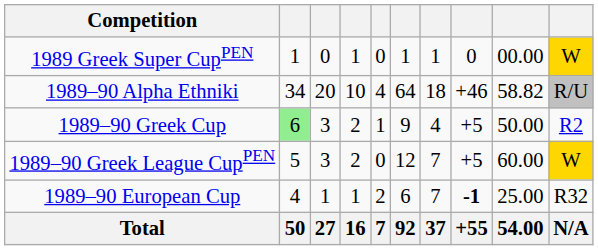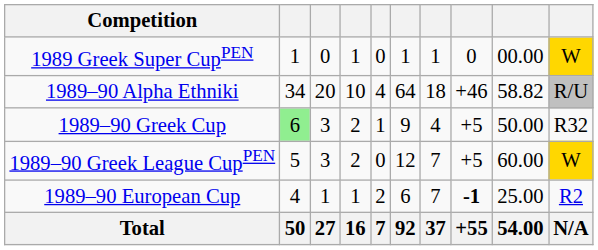 <table class="wikitable" style="text-align:center">
 <tr>
 <th>Competition</th>
 <th></th>
 <th></th>
 <th></th>
 <th></th>
 <th></th>
 <th></th>
 <th></th>
 <th></th>
 <th></th>
 </tr>
 <tr>
 <td><a href='#'>1989 Greek Super Cup</a><sup><a href='#'>PEN</a></sup></td>
 <td>1</td>
 <td>0</td>
 <td>1</td>
 <td>0</td>
 <td>1</td>
 <td>1</td>
 <td>0</td>
 <td>00.00</td>
 <td bgcolor=#FFD700>W</td>
 </tr>
 <tr>
 <td><a href='#'>1989–90 Alpha Ethniki</a></td>
 <td>34</td>
 <td>20</td>
 <td>10</td>
 <td>4</td>
 <td>64</td>
 <td>18</td>
 <td>+46</td>
 <td>58.82</td>
 <td bgcolor=#C0C0C0>R/U</td>
 </tr>
 <tr>
 <td><a href='#'>1989–90 Greek Cup</a></td>
 <td style="background: lightgreen;">6</td>
 <td>3</td>
 <td>2</td>
 <td>1</td>
 <td>9</td>
 <td>4</td>
 <td>+5</td>
 <td>50.00</td>
-<td><a href='#'>R2</a></td>
+<td>R32</td>
 </tr>
 <tr>
 <td><a href='#'>1989–90 Greek League Cup</a><sup><a href='#'>PEN</a></sup></td>
 <td>5</td>
 <td>3</td>
 <td>2</td>
 <td>0</td>
 <td>12</td>
 <td>7</td>
 <td>+5</td>
 <td>60.00</td>
 <td bgcolor=#FFD700>W</td>
 </tr>
 <tr>
 <td><a href='#'>1989–90 European Cup</a></td>
 <td>4</td>
 <td>1</td>
 <td>1</td>
 <td>2</td>
 <td>6</td>
 <td>7</td>
 <td><strong>-1</strong></td>
 <td>25.00</td>
-<td>R32</td>
+<td><a href='#'>R2</a></td>
 </tr>
 <tr>
 <th>Total</th>
 <th>50</th>
 <th>27</th>
 <th>16</th>
 <th>7</th>
 <th>92</th>
 <th>37</th>
 <th>+55</th>
 <th>54.00</th>
 <th>N/A</th>
 </tr>
 </table>
